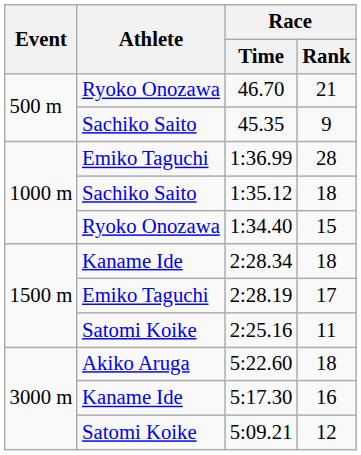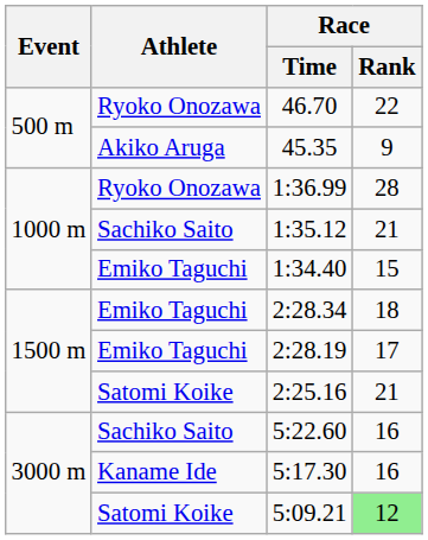 <table class="wikitable" border="1" style="font-size:90%">
 <tr>
 <th rowspan=2>Event</th>
 <th rowspan=2>Athlete</th>
 <th colspan=2>Race</th>
 </tr>
 <tr>
 <th>Time</th>
 <th>Rank</th>
 </tr>
 <tr>
 <td rowspan=2>500 m</td>
 <td><a href='#'>Ryoko Onozawa</a></td>
 <td align=center>46.70</td>
-<td align=center>21</td>
+<td align=center>22</td>
 </tr>
 <tr>
-<td><a href='#'>Sachiko Saito</a></td>
+<td><a href='#'>Akiko Aruga</a></td>
 <td align=center>45.35</td>
 <td align=center>9</td>
 </tr>
 <tr>
 <td rowspan=3>1000 m</td>
-<td><a href='#'>Emiko Taguchi</a></td>
+<td><a href='#'>Ryoko Onozawa</a></td>
 <td align=center>1:36.99</td>
 <td align=center>28</td>
 </tr>
 <tr>
 <td><a href='#'>Sachiko Saito</a></td>
 <td align=center>1:35.12</td>
-<td align=center>18</td>
+<td align=center>21</td>
 </tr>
 <tr>
-<td><a href='#'>Ryoko Onozawa</a></td>
+<td><a href='#'>Emiko Taguchi</a></td>
 <td align=center>1:34.40</td>
 <td align=center>15</td>
 </tr>
 <tr>
 <td rowspan=3>1500 m</td>
-<td><a href='#'>Kaname Ide</a></td>
+<td><a href='#'>Emiko Taguchi</a></td>
 <td align=center>2:28.34</td>
 <td align=center>18</td>
 </tr>
 <tr>
 <td><a href='#'>Emiko Taguchi</a></td>
 <td align=center>2:28.19</td>
 <td align=center>17</td>
 </tr>
 <tr>
 <td><a href='#'>Satomi Koike</a></td>
 <td align=center>2:25.16</td>
-<td align=center>11</td>
+<td align=center>21</td>
 </tr>
 <tr>
 <td rowspan=3>3000 m</td>
-<td><a href='#'>Akiko Aruga</a></td>
+<td><a href='#'>Sachiko Saito</a></td>
 <td align=center>5:22.60</td>
-<td align=center>18</td>
+<td align=center>16</td>
 </tr>
 <tr>
 <td><a href='#'>Kaname Ide</a></td>
 <td align=center>5:17.30</td>
 <td align=center>16</td>
 </tr>
 <tr>
 <td><a href='#'>Satomi Koike</a></td>
 <td align=center>5:09.21</td>
-<td align=center>12</td>
+<td align=center style="background: lightgreen;">12</td>
 </tr>
 </table>
